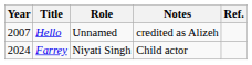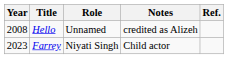 <table class="wikitable sortable">
 <tr>
 <th>Year</th>
 <th>Title</th>
 <th>Role</th>
 <th class="unsortable">Notes</th>
 <th class="unsortable">Ref.</th>
 </tr>
 <tr>
-<td>2007</td>
+<td>2008</td>
 <td><em><a href='#'>Hello</a></em></td>
 <td>Unnamed</td>
 <td>credited as Alizeh</td>
 <td></td>
 </tr>
 <tr>
-<td>2024</td>
+<td>2023</td>
 <td><em><a href='#'>Farrey</a></em></td>
 <td>Niyati Singh</td>
 <td>Child actor</td>
 <td></td>
 </tr>
 </table>
